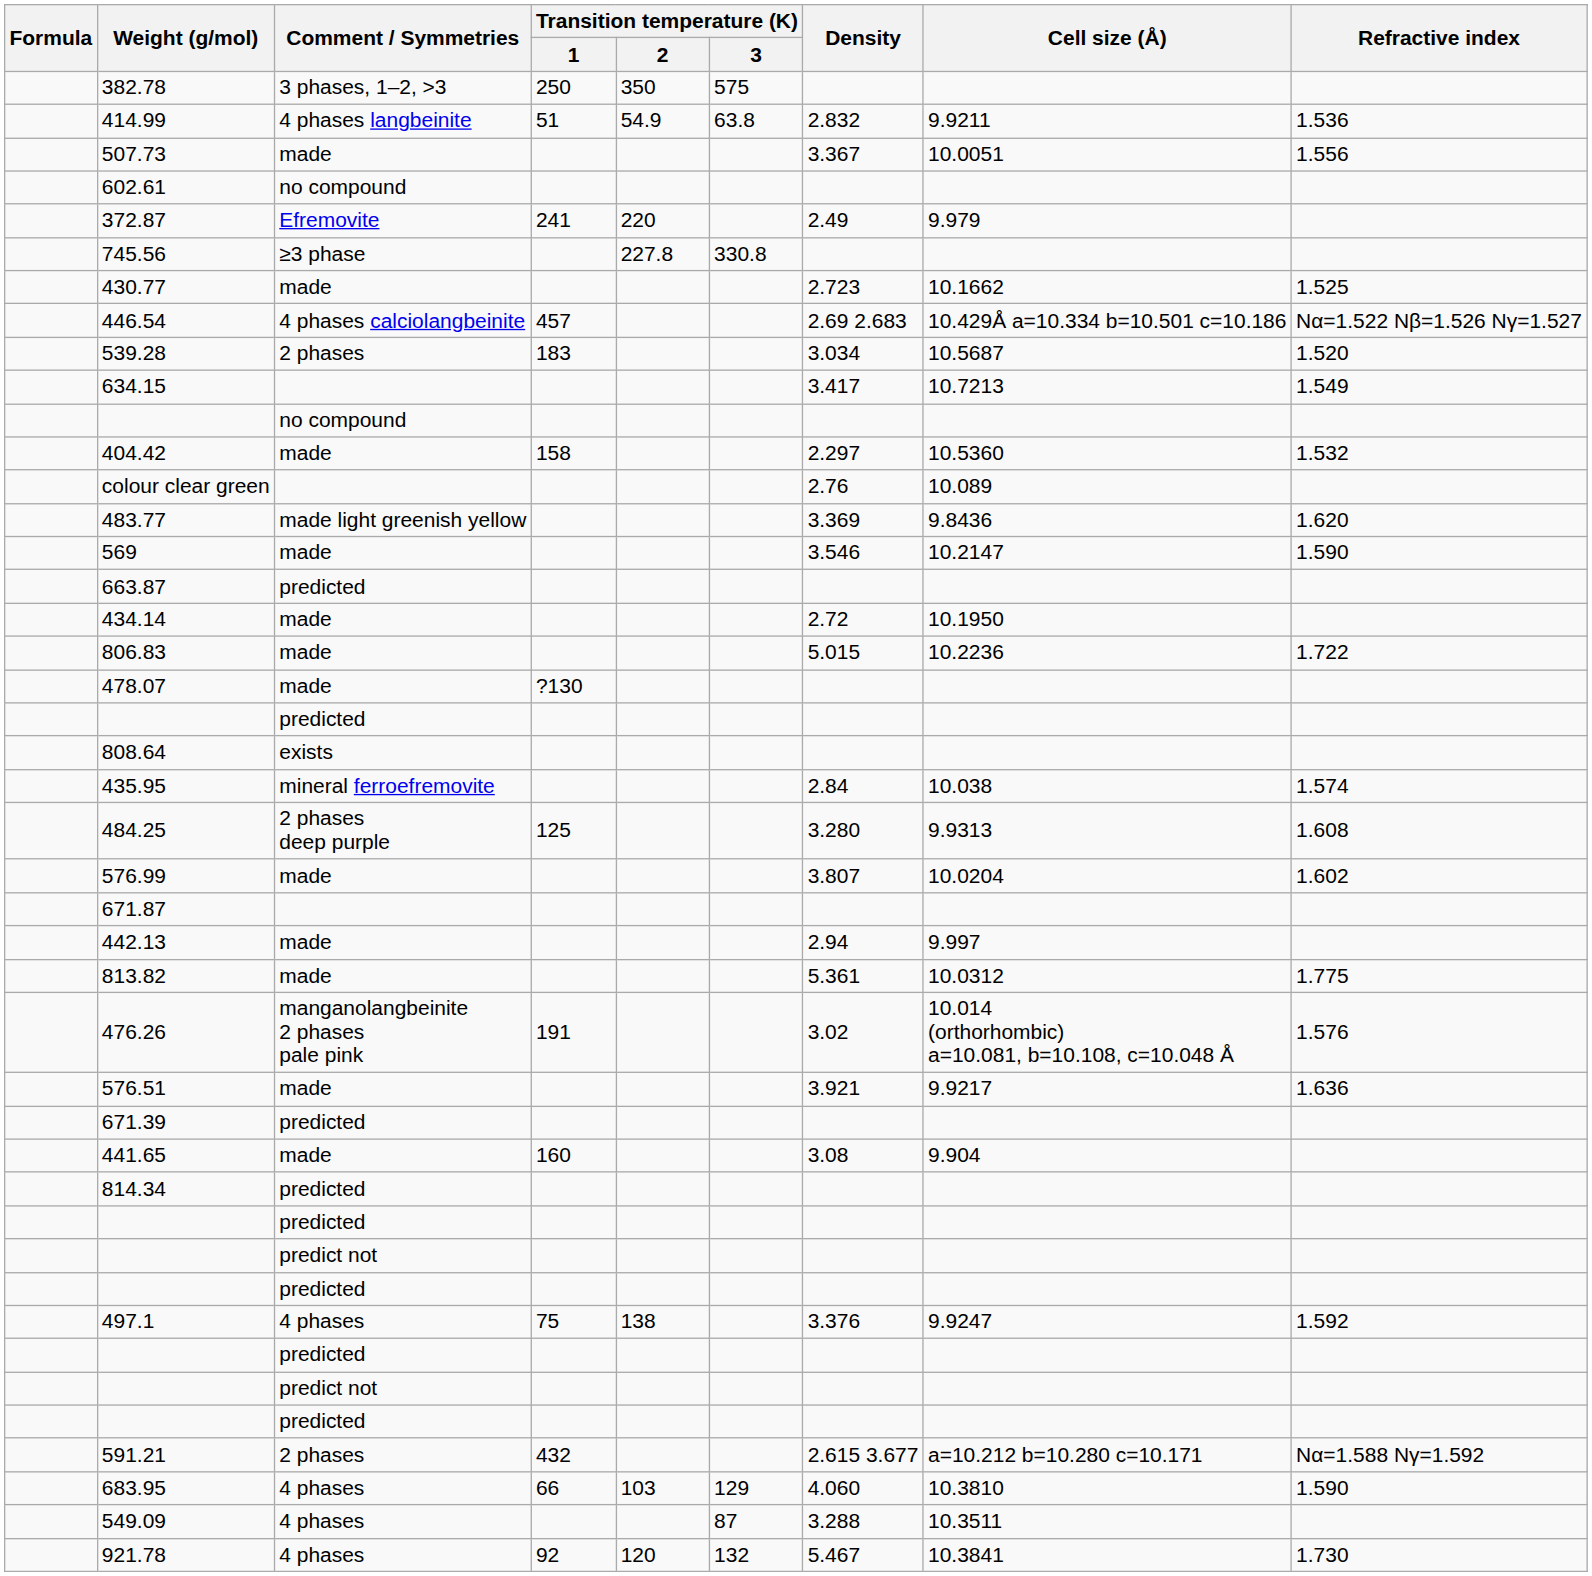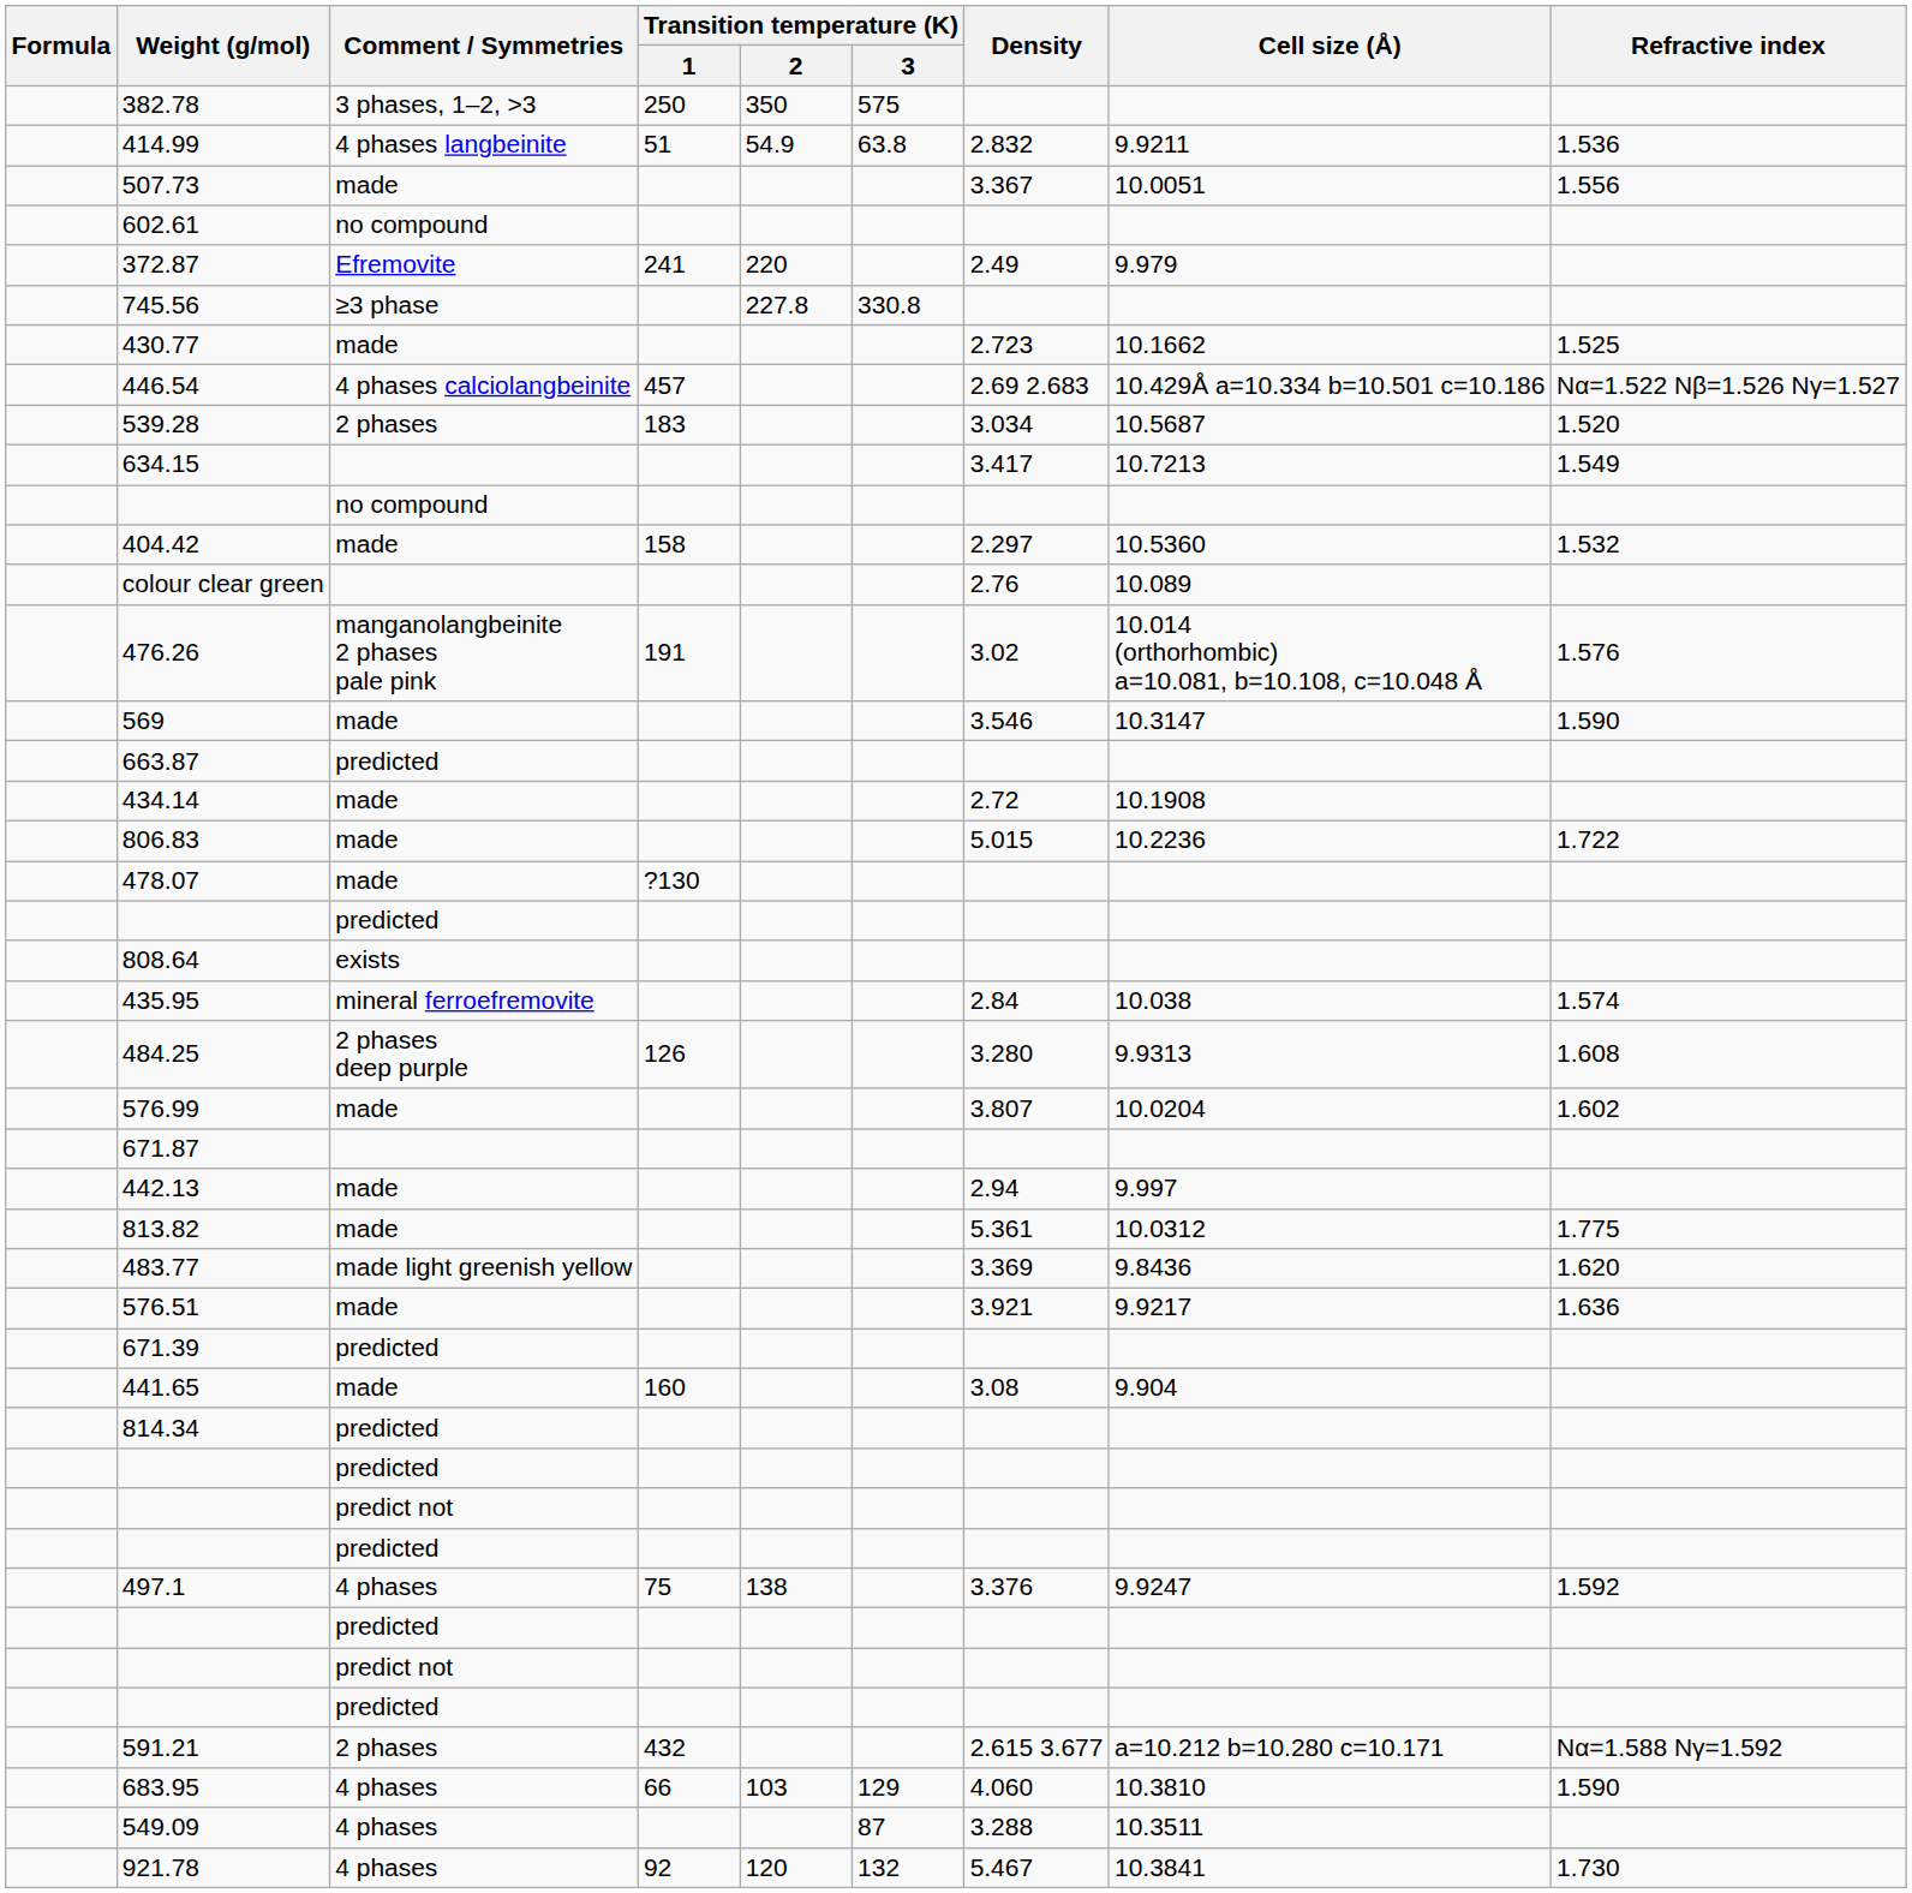 <table class="wikitable">
 <tr>
 <th scope=col rowspan=2>Formula</th>
 <th scope=col rowspan=2>Weight (g/mol)</th>
 <th scope=col rowspan=2>Comment / Symmetries</th>
 <th scope=col colspan=3>Transition temperature (K)</th>
 <th scope=col rowspan=2>Density</th>
 <th scope=col rowspan=2>Cell size (Å)</th>
 <th scope=col rowspan=2>Refractive index</th>
 </tr>
 <tr>
 <th scope=col>1</th>
 <th scope=col>2</th>
 <th scope=col>3</th>
 </tr>
 <tr>
 <td></td>
 <td>382.78</td>
 <td>3 phases, 1–2, >3</td>
 <td>250</td>
 <td>350</td>
 <td>575</td>
 <td></td>
 <td></td>
 <td></td>
 </tr>
 <tr>
 <td></td>
 <td>414.99</td>
 <td>4 phases <a href='#'>langbeinite</a></td>
 <td>51</td>
 <td>54.9</td>
 <td>63.8</td>
 <td>2.832</td>
 <td>9.9211</td>
 <td>1.536</td>
 </tr>
 <tr>
 <td></td>
 <td>507.73</td>
 <td>made</td>
 <td></td>
 <td></td>
 <td></td>
 <td>3.367</td>
 <td>10.0051</td>
 <td>1.556</td>
 </tr>
 <tr>
 <td></td>
 <td>602.61</td>
 <td>no compound</td>
 <td></td>
 <td></td>
 <td></td>
 <td></td>
 <td></td>
 <td></td>
 </tr>
 <tr>
 <td></td>
 <td>372.87</td>
 <td><a href='#'>Efremovite</a></td>
 <td>241</td>
 <td>220</td>
 <td></td>
 <td>2.49</td>
 <td>9.979</td>
 <td></td>
 </tr>
 <tr>
 <td></td>
 <td>745.56</td>
 <td>≥3 phase</td>
 <td></td>
 <td>227.8</td>
 <td>330.8</td>
 <td></td>
 <td></td>
 <td></td>
 </tr>
 <tr>
 <td></td>
 <td>430.77</td>
 <td>made</td>
 <td></td>
 <td></td>
 <td></td>
 <td>2.723</td>
 <td>10.1662</td>
 <td>1.525</td>
 </tr>
 <tr>
 <td></td>
 <td>446.54</td>
 <td>4 phases <a href='#'>calciolangbeinite</a></td>
 <td>457</td>
 <td></td>
 <td></td>
 <td>2.69 2.683</td>
 <td>10.429Å a=10.334 b=10.501 c=10.186</td>
 <td>Nα=1.522 Nβ=1.526 Nγ=1.527</td>
 </tr>
 <tr>
 <td></td>
 <td>539.28</td>
 <td>2 phases</td>
 <td>183</td>
 <td></td>
 <td></td>
 <td>3.034</td>
 <td>10.5687</td>
 <td>1.520</td>
 </tr>
 <tr>
 <td></td>
 <td>634.15</td>
 <td></td>
 <td></td>
 <td></td>
 <td></td>
 <td>3.417</td>
 <td>10.7213</td>
 <td>1.549</td>
 </tr>
 <tr>
 <td></td>
 <td></td>
 <td>no compound</td>
 <td></td>
 <td></td>
 <td></td>
 <td></td>
 <td></td>
 <td></td>
 </tr>
 <tr>
 <td></td>
 <td>404.42</td>
 <td>made</td>
 <td>158</td>
 <td></td>
 <td></td>
 <td>2.297</td>
 <td>10.5360</td>
 <td>1.532</td>
 </tr>
 <tr>
 <td></td>
 <td>colour clear green</td>
 <td></td>
 <td></td>
 <td></td>
 <td></td>
 <td>2.76</td>
 <td>10.089</td>
 <td></td>
 </tr>
 <tr>
 <td></td>
-<td>483.77</td>
-<td>made light greenish yellow</td>
+<td>476.26</td>
+<td>manganolangbeinite<br>2 phases<br>pale pink</td>
+<td>191</td>
 <td></td>
 <td></td>
-<td></td>
-<td>3.369</td>
-<td>9.8436</td>
-<td>1.620</td>
+<td>3.02</td>
+<td>10.014<br>(orthorhombic)<br>a=10.081, b=10.108, c=10.048 Å</td>
+<td>1.576</td>
 </tr>
 <tr>
 <td></td>
 <td>569</td>
 <td>made</td>
 <td></td>
 <td></td>
 <td></td>
 <td>3.546</td>
-<td>10.2147</td>
+<td>10.3147</td>
 <td>1.590</td>
 </tr>
 <tr>
 <td></td>
 <td>663.87</td>
 <td>predicted</td>
 <td></td>
 <td></td>
 <td></td>
 <td></td>
 <td></td>
 <td></td>
 </tr>
 <tr>
 <td></td>
 <td>434.14</td>
 <td>made</td>
 <td></td>
 <td></td>
 <td></td>
 <td>2.72</td>
-<td>10.1950</td>
+<td>10.1908</td>
 <td></td>
 </tr>
 <tr>
 <td></td>
 <td>806.83</td>
 <td>made</td>
 <td></td>
 <td></td>
 <td></td>
 <td>5.015</td>
 <td>10.2236</td>
 <td>1.722</td>
 </tr>
 <tr>
 <td></td>
 <td>478.07</td>
 <td>made</td>
 <td>?130</td>
 <td></td>
 <td></td>
 <td></td>
 <td></td>
 <td></td>
 </tr>
 <tr>
 <td></td>
 <td></td>
 <td>predicted</td>
 <td></td>
 <td></td>
 <td></td>
 <td></td>
 <td></td>
 <td></td>
 </tr>
 <tr>
 <td></td>
 <td>808.64</td>
 <td>exists</td>
 <td></td>
 <td></td>
 <td></td>
 <td></td>
 <td></td>
 <td></td>
 </tr>
 <tr>
 <td></td>
 <td>435.95</td>
 <td>mineral <a href='#'>ferroefremovite</a></td>
 <td></td>
 <td></td>
 <td></td>
 <td>2.84</td>
 <td>10.038</td>
 <td>1.574</td>
 </tr>
 <tr>
 <td></td>
 <td>484.25</td>
 <td>2 phases<br>deep purple</td>
-<td>125</td>
+<td>126</td>
 <td></td>
 <td></td>
 <td>3.280</td>
 <td>9.9313</td>
 <td>1.608</td>
 </tr>
 <tr>
 <td></td>
 <td>576.99</td>
 <td>made</td>
 <td></td>
 <td></td>
 <td></td>
 <td>3.807</td>
 <td>10.0204</td>
 <td>1.602</td>
 </tr>
 <tr>
 <td></td>
 <td>671.87</td>
 <td></td>
 <td></td>
 <td></td>
 <td></td>
 <td></td>
 <td></td>
 <td></td>
 </tr>
 <tr>
 <td></td>
 <td>442.13</td>
 <td>made</td>
 <td></td>
 <td></td>
 <td></td>
 <td>2.94</td>
 <td>9.997</td>
 <td></td>
 </tr>
 <tr>
 <td></td>
 <td>813.82</td>
 <td>made</td>
 <td></td>
 <td></td>
 <td></td>
 <td>5.361</td>
 <td>10.0312</td>
 <td>1.775</td>
 </tr>
 <tr>
 <td></td>
-<td>476.26</td>
-<td>manganolangbeinite<br>2 phases<br>pale pink</td>
-<td>191</td>
+<td>483.77</td>
+<td>made light greenish yellow</td>
 <td></td>
 <td></td>
-<td>3.02</td>
-<td>10.014<br>(orthorhombic)<br>a=10.081, b=10.108, c=10.048 Å</td>
-<td>1.576</td>
+<td></td>
+<td>3.369</td>
+<td>9.8436</td>
+<td>1.620</td>
 </tr>
 <tr>
 <td></td>
 <td>576.51</td>
 <td>made</td>
 <td></td>
 <td></td>
 <td></td>
 <td>3.921</td>
 <td>9.9217</td>
 <td>1.636</td>
 </tr>
 <tr>
 <td></td>
 <td>671.39</td>
 <td>predicted</td>
 <td></td>
 <td></td>
 <td></td>
 <td></td>
 <td></td>
 <td></td>
 </tr>
 <tr>
 <td></td>
 <td>441.65</td>
 <td>made</td>
 <td>160</td>
 <td></td>
 <td></td>
 <td>3.08</td>
 <td>9.904</td>
 <td></td>
 </tr>
 <tr>
 <td></td>
 <td>814.34</td>
 <td>predicted</td>
 <td></td>
 <td></td>
 <td></td>
 <td></td>
 <td></td>
 <td></td>
 </tr>
 <tr>
 <td></td>
 <td></td>
 <td>predicted</td>
 <td></td>
 <td></td>
 <td></td>
 <td></td>
 <td></td>
 <td></td>
 </tr>
 <tr>
 <td></td>
 <td></td>
 <td>predict not</td>
 <td></td>
 <td></td>
 <td></td>
 <td></td>
 <td></td>
 <td></td>
 </tr>
 <tr>
 <td></td>
 <td></td>
 <td>predicted</td>
 <td></td>
 <td></td>
 <td></td>
 <td></td>
 <td></td>
 <td></td>
 </tr>
 <tr>
 <td></td>
 <td>497.1</td>
 <td>4 phases</td>
 <td>75</td>
 <td>138</td>
 <td></td>
 <td>3.376</td>
 <td>9.9247</td>
 <td>1.592</td>
 </tr>
 <tr>
 <td></td>
 <td></td>
 <td>predicted</td>
 <td></td>
 <td></td>
 <td></td>
 <td></td>
 <td></td>
 <td></td>
 </tr>
 <tr>
 <td></td>
 <td></td>
 <td>predict not</td>
 <td></td>
 <td></td>
 <td></td>
 <td></td>
 <td></td>
 <td></td>
 </tr>
 <tr>
 <td></td>
 <td></td>
 <td>predicted</td>
 <td></td>
 <td></td>
 <td></td>
 <td></td>
 <td></td>
 <td></td>
 </tr>
 <tr>
 <td></td>
 <td>591.21</td>
 <td>2 phases</td>
 <td>432</td>
 <td></td>
 <td></td>
 <td>2.615 3.677</td>
 <td>a=10.212 b=10.280 c=10.171</td>
 <td>Nα=1.588 Nγ=1.592</td>
 </tr>
 <tr>
 <td></td>
 <td>683.95</td>
 <td>4 phases</td>
 <td>66</td>
 <td>103</td>
 <td>129</td>
 <td>4.060</td>
 <td>10.3810</td>
 <td>1.590</td>
 </tr>
 <tr>
 <td></td>
 <td>549.09</td>
 <td>4 phases</td>
 <td></td>
 <td></td>
 <td>87</td>
 <td>3.288</td>
 <td>10.3511</td>
 <td></td>
 </tr>
 <tr>
 <td></td>
 <td>921.78</td>
 <td>4 phases</td>
 <td>92</td>
 <td>120</td>
 <td>132</td>
 <td>5.467</td>
 <td>10.3841</td>
 <td>1.730</td>
 </tr>
 </table>
